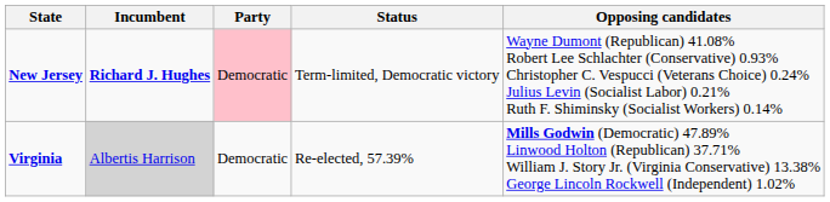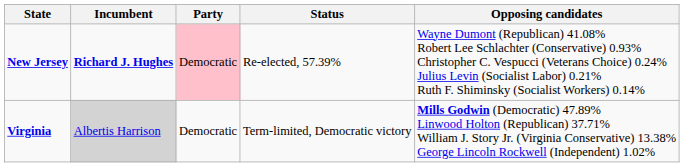 <table class="wikitable">
 <tr>
 <th>State</th>
 <th>Incumbent</th>
 <th>Party</th>
 <th>Status</th>
 <th>Opposing candidates</th>
 </tr>
 <tr>
 <td><strong><a href='#'>New Jersey</a></strong></td>
 <td><strong><a href='#'>Richard J. Hughes</a></strong></td>
 <td style="background: pink;">Democratic</td>
-<td>Term-limited, Democratic victory</td>
+<td>Re-elected, 57.39%</td>
 <td><a href='#'>Wayne Dumont</a> (Republican) 41.08%<br>  Robert Lee Schlachter (Conservative) 0.93%<br>  Christopher C. Vespucci (Veterans Choice) 0.24%<br>  <a href='#'>Julius Levin</a> (Socialist Labor) 0.21%<br>  Ruth F. Shiminsky (Socialist Workers) 0.14%</td>
 </tr>
 <tr>
 <td><strong><a href='#'>Virginia</a></strong></td>
 <td bgcolor="lightgrey"><a href='#'>Albertis Harrison</a></td>
 <td>Democratic</td>
-<td>Re-elected, 57.39%</td>
+<td>Term-limited, Democratic victory</td>
 <td><strong><a href='#'>Mills Godwin</a></strong> (Democratic) 47.89%<br> <a href='#'>Linwood Holton</a> (Republican) 37.71%<br>  William J. Story Jr. (Virginia Conservative) 13.38%<br> <a href='#'>George Lincoln Rockwell</a> (Independent) 1.02%</td>
 </tr>
 </table>
